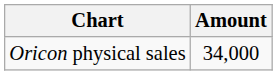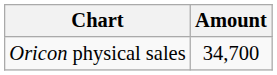 <table class="wikitable">
 <tr>
 <th>Chart</th>
 <th>Amount</th>
 </tr>
 <tr>
 <td><em>Oricon</em> physical sales</td>
-<td align="center">34,000</td>
+<td align="center">34,700</td>
 </tr>
 </table>
